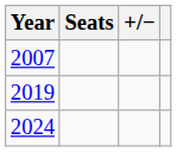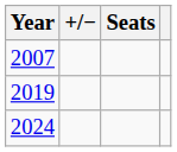 <table class = "wikitable"style=text-align:center>
 <tr>
 <th>Year</th>
+<th>+/−</th>
 <th>Seats</th>
-<th>+/−</th>
 <th></th>
 </tr>
 <tr>
 <td><a href='#'>2007</a></td>
 <td></td>
 <td></td>
 <td></td>
 </tr>
 <tr>
 <td><a href='#'>2019</a></td>
 <td></td>
 <td></td>
 <td></td>
 </tr>
 <tr>
 <td><a href='#'>2024</a></td>
 <td></td>
 <td></td>
 <td></td>
 </tr>
 </table>
